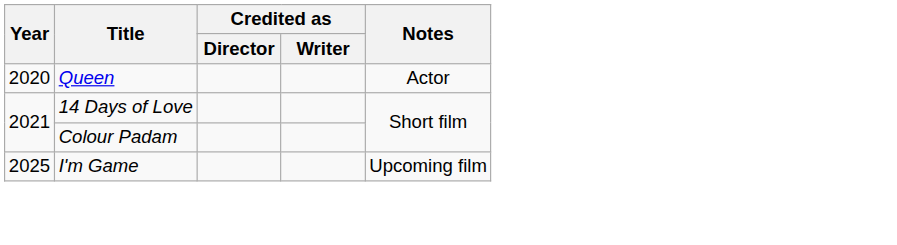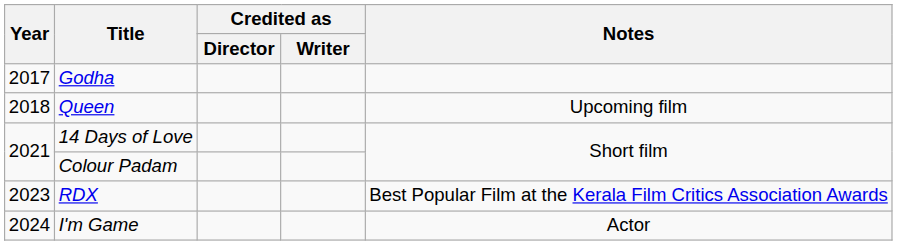 <table class="wikitable sortable">
 <tr>
 <th scope="col" rowspan="2" style="width:33px;">Year</th>
 <th scope="col" rowspan="2">Title</th>
 <th scope="colgroup" colspan="2">Credited as</th>
 <th scope="col" rowspan="2">Notes</th>
 </tr>
 <tr>
 <th scope="col" width=65>Director</th>
 <th scope="col" width=65>Writer</th>
 </tr>
 <tr style="text-align:center;">
-<td>2020</td>
+<td>2017</td>
+<td style="text-align:left;"><em><a href='#'>Godha</a></em></td>
+<td></td>
+<td></td>
+<td></td>
+</tr>
+<tr style="text-align:center;">
+<td>2018</td>
 <td style="text-align:left;"><em><a href='#'>Queen</a></em></td>
 <td></td>
 <td></td>
-<td>Actor</td>
+<td>Upcoming film</td>
 </tr>
 <tr style="text-align:center;">
 <td rowspan="2">2021</td>
 <td style="text-align:left;"><em>14 Days of Love</em></td>
 <td></td>
 <td></td>
 <td rowspan="2">Short film</td>
 </tr>
 <tr style="text-align:center;">
 <td style="text-align:left;"><em>Colour Padam</em></td>
 <td></td>
 <td></td>
 </tr>
 <tr style="text-align:center;">
-<td>2025</td>
+<td>2023</td>
+<td style="text-align:left;"><em><a href='#'>RDX</a></em></td>
+<td></td>
+<td></td>
+<td>Best Popular Film at the <a href='#'>Kerala Film Critics Association Awards</a></td>
+</tr>
+<tr style="text-align:center;">
+<td>2024</td>
 <td style="text-align:left;"><em>I'm Game</em></td>
 <td></td>
 <td></td>
-<td>Upcoming film</td>
+<td>Actor</td>
 </tr>
 </table>
